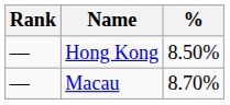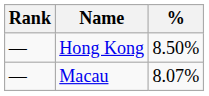 <table class="wikitable sortable">
 <tr>
 <th>Rank</th>
 <th>Name</th>
 <th>%</th>
 </tr>
 <tr>
 <td>—</td>
 <td><a href='#'>Hong Kong</a></td>
 <td>8.50%</td>
 </tr>
 <tr>
 <td>—</td>
 <td><a href='#'>Macau</a></td>
-<td>8.70%</td>
+<td>8.07%</td>
 </tr>
 </table>
